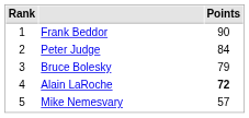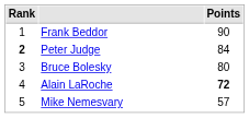 <table cellspacing="1" cellpadding="3" style="border:1px solid #AAAAAA;font-size:86%">
 <tr bgcolor="#E4E4E4">
 <th style="border-bottom:1px solid #AAAAAA" width=10>Rank</th>
 <th style="border-bottom:1px solid #AAAAAA" width=200></th>
 <th style="border-bottom:1px solid #AAAAAA" width=20>Points</th>
 </tr>
 <tr>
 <td align="center">1</td>
 <td> <a href='#'>Frank Beddor</a></td>
 <td align=center>90</td>
 </tr>
 <tr>
-<td align="center">2</td>
+<td align="center"><strong>2</strong></td>
 <td> <a href='#'>Peter Judge</a></td>
 <td align=center>84</td>
 </tr>
 <tr>
 <td align="center">3</td>
 <td> <a href='#'>Bruce Bolesky</a></td>
-<td align=center>79</td>
+<td align=center>80</td>
 </tr>
 <tr>
 <td align="center">4</td>
 <td> <a href='#'>Alain LaRoche</a></td>
 <td align=center><strong>72</strong></td>
 </tr>
 <tr>
 <td align="center">5</td>
 <td> <a href='#'>Mike Nemesvary</a></td>
 <td align=center>57</td>
 </tr>
 </table>
